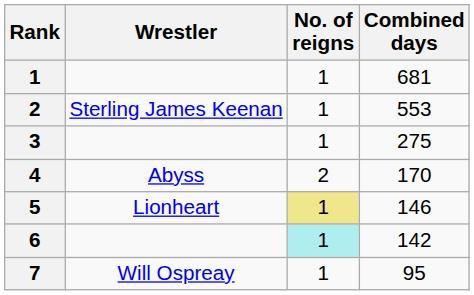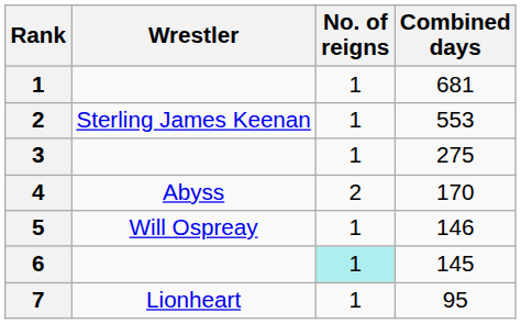 <table class="wikitable sortable" style="text-align: center">
 <tr>
 <th>Rank</th>
 <th>Wrestler</th>
 <th>No. of<br>reigns</th>
 <th>Combined<br>days</th>
 </tr>
 <tr>
 <th>1</th>
 <td></td>
 <td>1</td>
 <td>681</td>
 </tr>
 <tr>
 <th>2</th>
 <td><a href='#'>Sterling James Keenan</a></td>
 <td>1</td>
 <td>553</td>
 </tr>
 <tr>
 <th>3</th>
 <td></td>
 <td>1</td>
 <td>275</td>
 </tr>
 <tr>
 <th>4</th>
 <td><a href='#'>Abyss</a></td>
 <td>2</td>
 <td>170</td>
 </tr>
 <tr>
 <th>5</th>
-<td><a href='#'>Lionheart</a></td>
-<td style="background: khaki;">1</td>
+<td><a href='#'>Will Ospreay</a></td>
+<td>1</td>
 <td>146</td>
 </tr>
 <tr>
 <th>6</th>
 <td></td>
 <td style="background: paleturquoise;">1</td>
-<td>142</td>
+<td>145</td>
 </tr>
 <tr>
 <th>7</th>
-<td><a href='#'>Will Ospreay</a></td>
+<td><a href='#'>Lionheart</a></td>
 <td>1</td>
 <td>95</td>
 </tr>
 </table>
